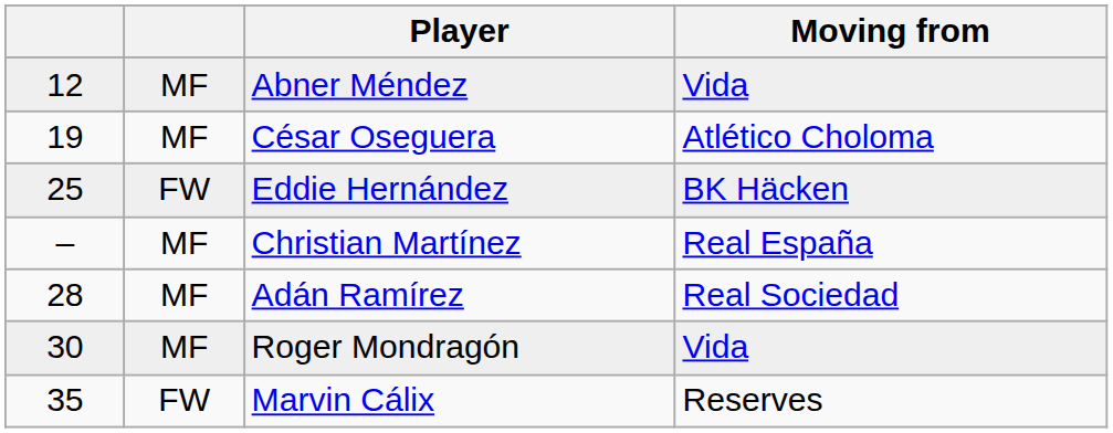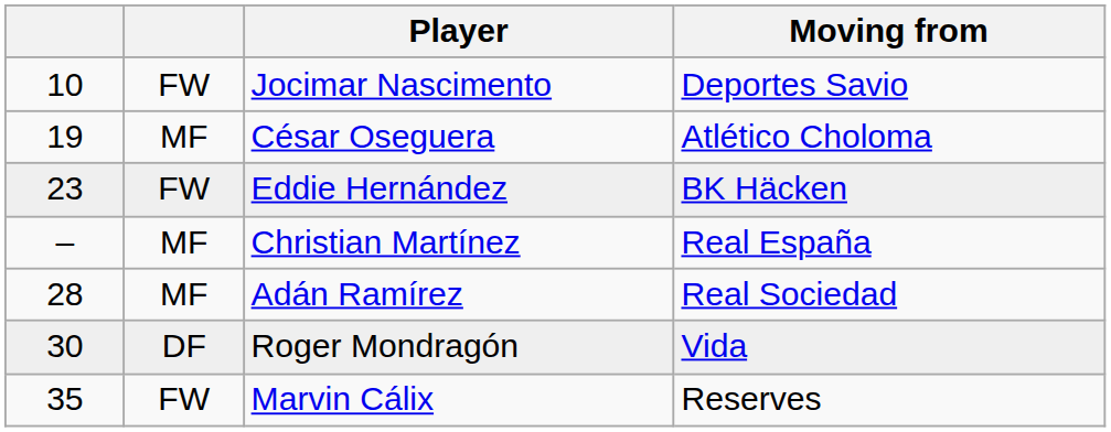 <table class="wikitable">
 <tr>
 <th style="width:50px;"></th>
 <th style="width:50px;"></th>
 <th style="width:200px;">Player</th>
 <th style="width:200px;">Moving from</th>
 </tr>
-<tr style="background:#efefef;">
-<td style="text-align:center;">12</td>
-<td style="text-align:center;">MF</td>
-<td> <a href='#'>Abner Méndez</a></td>
-<td> <a href='#'>Vida</a></td>
+<tr>
+<td style="text-align:center;">10</td>
+<td style="text-align:center;">FW</td>
+<td> <a href='#'>Jocimar Nascimento</a></td>
+<td> <a href='#'>Deportes Savio</a></td>
 </tr>
 <tr>
 <td style="text-align:center;">19</td>
 <td style="text-align:center;">MF</td>
 <td> <a href='#'>César Oseguera</a></td>
 <td> <a href='#'>Atlético Choloma</a></td>
 </tr>
 <tr style="background:#efefef;">
-<td style="text-align:center;">25</td>
+<td style="text-align:center;">23</td>
 <td style="text-align:center;">FW</td>
 <td> <a href='#'>Eddie Hernández</a></td>
 <td> <a href='#'>BK Häcken</a></td>
 </tr>
 <tr>
 <td style="text-align:center;">–</td>
 <td style="text-align:center;">MF</td>
 <td> <a href='#'>Christian Martínez</a></td>
 <td> <a href='#'>Real España</a></td>
 </tr>
 <tr>
 <td style="text-align:center;">28</td>
 <td style="text-align:center;">MF</td>
 <td> <a href='#'>Adán Ramírez</a></td>
 <td> <a href='#'>Real Sociedad</a></td>
 </tr>
 <tr style="background:#efefef;">
 <td style="text-align:center;">30</td>
-<td style="text-align:center;">MF</td>
+<td style="text-align:center;">DF</td>
 <td> Roger Mondragón</td>
 <td> <a href='#'>Vida</a></td>
 </tr>
 <tr>
 <td style="text-align:center;">35</td>
 <td style="text-align:center;">FW</td>
 <td> <a href='#'>Marvin Cálix</a></td>
 <td>Reserves</td>
 </tr>
 </table>
